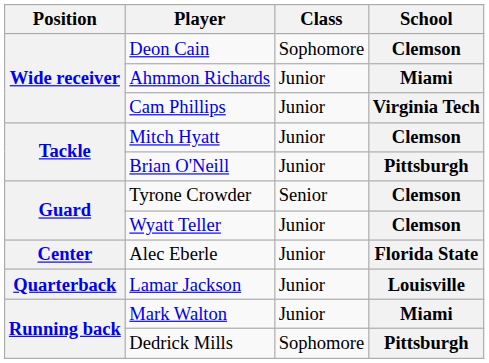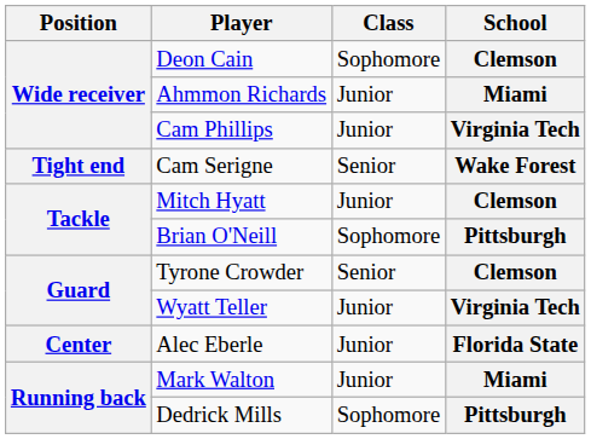 <table class="wikitable">
 <tr>
 <th>Position</th>
 <th>Player</th>
 <th>Class</th>
 <th>School</th>
 </tr>
 <tr>
 <th rowspan="3"><a href='#'>Wide receiver</a></th>
 <td><a href='#'>Deon Cain</a></td>
 <td>Sophomore</td>
 <th style=>Clemson</th>
 </tr>
 <tr>
 <td><a href='#'>Ahmmon Richards</a></td>
 <td>Junior </td>
 <th style=>Miami</th>
 </tr>
 <tr>
 <td><a href='#'>Cam Phillips</a></td>
 <td>Junior</td>
 <th style=>Virginia Tech</th>
 </tr>
 <tr>
+<th rowspan="1"><a href='#'>Tight end</a></th>
+<td>Cam Serigne</td>
+<td>Senior </td>
+<th style=>Wake Forest</th>
+</tr>
+<tr>
 <th rowspan="2"><a href='#'>Tackle</a></th>
 <td><a href='#'>Mitch Hyatt</a></td>
 <td>Junior</td>
 <th style=>Clemson</th>
 </tr>
 <tr>
 <td><a href='#'>Brian O'Neill</a></td>
-<td>Junior </td>
+<td>Sophomore</td>
 <th style=>Pittsburgh</th>
 </tr>
 <tr>
 <th rowspan="2"><a href='#'>Guard</a></th>
 <td>Tyrone Crowder</td>
 <td>Senior </td>
 <th style=>Clemson</th>
 </tr>
 <tr>
 <td><a href='#'>Wyatt Teller</a></td>
 <td>Junior </td>
-<th style=>Clemson</th>
+<th style=>Virginia Tech</th>
 </tr>
 <tr>
 <th rowspan="1"><a href='#'>Center</a></th>
 <td>Alec Eberle</td>
 <td>Junior </td>
 <th style=>Florida State</th>
-</tr>
-<tr>
-<th rowspan="1"><a href='#'>Quarterback</a></th>
-<td><a href='#'>Lamar Jackson</a></td>
-<td>Junior</td>
-<th style=>Louisville</th>
 </tr>
 <tr>
 <th rowspan="2"><a href='#'>Running back</a></th>
 <td><a href='#'>Mark Walton</a></td>
 <td>Junior</td>
 <th style=>Miami</th>
 </tr>
 <tr>
 <td>Dedrick Mills</td>
 <td>Sophomore</td>
 <th style=>Pittsburgh</th>
 </tr>
 </table>
